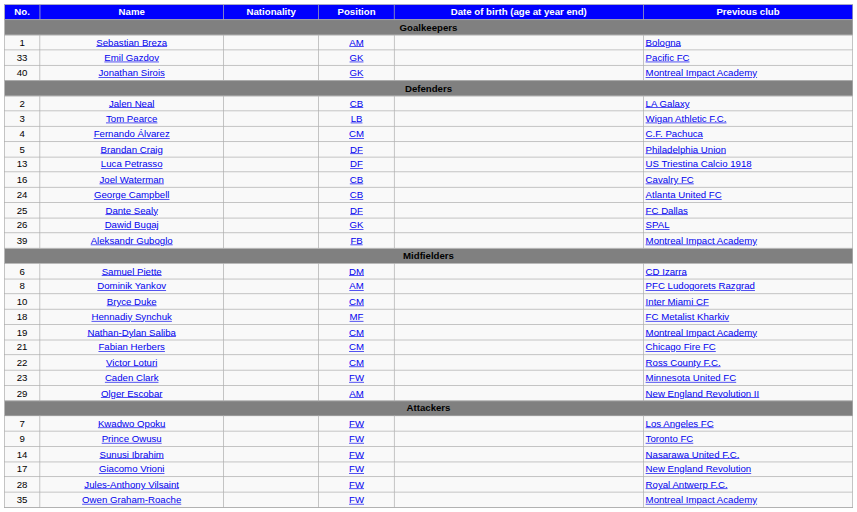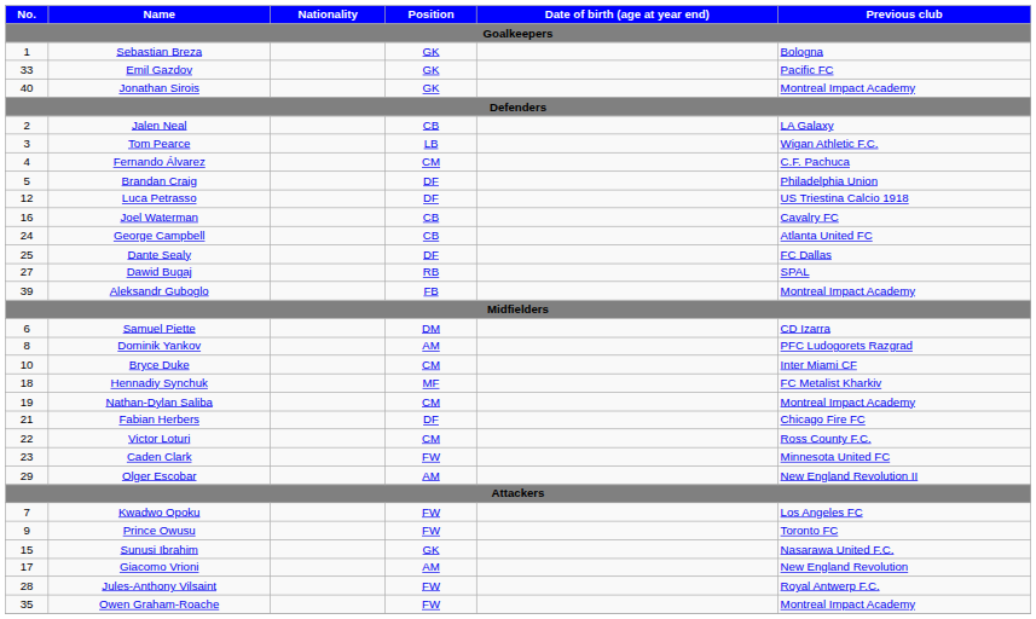 <table class="wikitable"  style="text-align:center; font-size:90%; width:80%;">
 <tr>
 <th style="background:#00f; color:white; text-align:center;">No.</th>
 <th style="background:#00f; color:white; text-align:center;">Name</th>
 <th style="background:#00f; color:white; text-align:center;">Nationality</th>
 <th style="background:#00f; color:white; text-align:center;">Position</th>
 <th style="background:#00f; color:white; text-align:center;">Date of birth (age at year end)</th>
 <th style="background:#00f; color:white; text-align:center;">Previous club</th>
 </tr>
 <tr>
 <th colspan="8" style="background:gray; color:black; text-align:center;">Goalkeepers</th>
 </tr>
 <tr>
 <td>1</td>
 <td><a href='#'>Sebastian Breza</a></td>
 <td></td>
-<td><a href='#'>AM</a></td>
+<td><a href='#'>GK</a></td>
 <td></td>
 <td align="left"> <a href='#'>Bologna</a></td>
 </tr>
 <tr>
 <td>33</td>
 <td><a href='#'>Emil Gazdov</a></td>
 <td></td>
 <td><a href='#'>GK</a></td>
 <td></td>
 <td align="left"> <a href='#'>Pacific FC</a></td>
 </tr>
 <tr>
 <td>40</td>
 <td><a href='#'>Jonathan Sirois</a></td>
 <td></td>
 <td><a href='#'>GK</a></td>
 <td></td>
 <td align="left"> <a href='#'>Montreal Impact Academy</a></td>
 </tr>
 <tr>
 <th colspan="8" style="background:gray; color:black; text-align:center;">Defenders</th>
 </tr>
 <tr>
 <td>2</td>
 <td><a href='#'>Jalen Neal</a></td>
 <td></td>
 <td><a href='#'>CB</a></td>
 <td></td>
 <td align="left"> <a href='#'>LA Galaxy</a></td>
 </tr>
 <tr>
 <td>3</td>
 <td><a href='#'>Tom Pearce</a></td>
 <td></td>
 <td><a href='#'>LB</a></td>
 <td></td>
 <td align="left"> <a href='#'>Wigan Athletic F.C.</a></td>
 </tr>
 <tr>
 <td>4</td>
 <td><a href='#'>Fernando Álvarez</a></td>
 <td></td>
 <td><a href='#'>CM</a></td>
 <td></td>
 <td align="left"> <a href='#'>C.F. Pachuca</a></td>
 </tr>
 <tr>
 <td>5</td>
 <td><a href='#'>Brandan Craig</a></td>
 <td></td>
 <td><a href='#'>DF</a></td>
 <td></td>
 <td align="left"> <a href='#'>Philadelphia Union</a></td>
 </tr>
 <tr>
-<td>13</td>
+<td>12</td>
 <td><a href='#'>Luca Petrasso</a></td>
 <td></td>
 <td><a href='#'>DF</a></td>
 <td></td>
 <td align="left"> <a href='#'>US Triestina Calcio 1918</a></td>
 </tr>
 <tr>
 <td>16</td>
 <td><a href='#'>Joel Waterman</a></td>
 <td></td>
 <td><a href='#'>CB</a></td>
 <td></td>
 <td align="left"> <a href='#'>Cavalry FC</a></td>
 </tr>
 <tr>
 <td>24</td>
 <td><a href='#'>George Campbell</a></td>
 <td></td>
 <td><a href='#'>CB</a></td>
 <td></td>
 <td align="left"> <a href='#'>Atlanta United FC</a></td>
 </tr>
 <tr>
 <td>25</td>
 <td><a href='#'>Dante Sealy</a></td>
 <td></td>
 <td><a href='#'>DF</a></td>
 <td></td>
 <td align="left"> <a href='#'>FC Dallas</a></td>
 </tr>
 <tr>
-<td>26</td>
+<td>27</td>
 <td><a href='#'>Dawid Bugaj</a></td>
 <td></td>
-<td><a href='#'>GK</a></td>
+<td><a href='#'>RB</a></td>
 <td></td>
 <td align="left"> <a href='#'>SPAL</a></td>
 </tr>
 <tr>
 <td>39</td>
 <td><a href='#'>Aleksandr Guboglo</a></td>
 <td></td>
 <td><a href='#'>FB</a></td>
 <td></td>
 <td align="left"> <a href='#'>Montreal Impact Academy</a></td>
 </tr>
 <tr>
 <th colspan="8" style="background:gray; color:black; text-align:center;">Midfielders</th>
 </tr>
 <tr>
 <td>6</td>
 <td><a href='#'>Samuel Piette</a></td>
 <td></td>
 <td><a href='#'>DM</a></td>
 <td></td>
 <td align="left"> <a href='#'>CD Izarra</a></td>
 </tr>
 <tr>
 <td>8</td>
 <td><a href='#'>Dominik Yankov</a></td>
 <td></td>
 <td><a href='#'>AM</a></td>
 <td></td>
 <td align="left"> <a href='#'>PFC Ludogorets Razgrad</a></td>
 </tr>
 <tr>
 <td>10</td>
 <td><a href='#'>Bryce Duke</a></td>
 <td></td>
 <td><a href='#'>CM</a></td>
 <td></td>
 <td align="left"> <a href='#'>Inter Miami CF</a></td>
 </tr>
 <tr>
 <td>18</td>
 <td><a href='#'>Hennadiy Synchuk</a></td>
 <td></td>
 <td><a href='#'>MF</a></td>
 <td></td>
 <td align="left"> <a href='#'>FC Metalist Kharkiv</a></td>
 </tr>
 <tr>
 <td>19</td>
 <td><a href='#'>Nathan-Dylan Saliba</a></td>
 <td></td>
 <td><a href='#'>CM</a></td>
 <td></td>
 <td align="left"> <a href='#'>Montreal Impact Academy</a></td>
 </tr>
 <tr>
 <td>21</td>
 <td><a href='#'>Fabian Herbers</a></td>
 <td></td>
-<td><a href='#'>CM</a></td>
+<td><a href='#'>DF</a></td>
 <td></td>
 <td align="left"> <a href='#'>Chicago Fire FC</a></td>
 </tr>
 <tr>
 <td>22</td>
 <td><a href='#'>Victor Loturi</a></td>
 <td></td>
 <td><a href='#'>CM</a></td>
 <td></td>
 <td align="left"> <a href='#'>Ross County F.C.</a></td>
 </tr>
 <tr>
 <td>23</td>
 <td><a href='#'>Caden Clark</a></td>
 <td></td>
 <td><a href='#'>FW</a></td>
 <td></td>
 <td align="left"> <a href='#'>Minnesota United FC</a></td>
 </tr>
 <tr>
 <td>29</td>
 <td><a href='#'>Olger Escobar</a></td>
 <td></td>
 <td><a href='#'>AM</a></td>
 <td></td>
 <td align="left"> <a href='#'>New England Revolution II</a></td>
 </tr>
 <tr>
 <th colspan="8" style="background:gray; color:black; text-align:center;">Attackers</th>
 </tr>
 <tr>
 <td>7</td>
 <td><a href='#'>Kwadwo Opoku</a></td>
 <td></td>
 <td><a href='#'>FW</a></td>
 <td></td>
 <td align="left"> <a href='#'>Los Angeles FC</a></td>
 </tr>
 <tr>
 <td>9</td>
 <td><a href='#'>Prince Owusu</a></td>
 <td></td>
 <td><a href='#'>FW</a></td>
 <td></td>
 <td align="left"> <a href='#'>Toronto FC</a></td>
 </tr>
 <tr>
-<td>14</td>
+<td>15</td>
 <td><a href='#'>Sunusi Ibrahim</a></td>
 <td></td>
-<td><a href='#'>FW</a></td>
+<td><a href='#'>GK</a></td>
 <td></td>
 <td align="left"> <a href='#'>Nasarawa United F.C.</a></td>
 </tr>
 <tr>
 <td>17</td>
 <td><a href='#'>Giacomo Vrioni</a></td>
 <td></td>
-<td><a href='#'>FW</a></td>
+<td><a href='#'>AM</a></td>
 <td></td>
 <td align="left"> <a href='#'>New England Revolution</a></td>
 </tr>
 <tr>
 <td>28</td>
 <td><a href='#'>Jules-Anthony Vilsaint</a></td>
 <td></td>
 <td><a href='#'>FW</a></td>
 <td></td>
 <td align="left"> <a href='#'>Royal Antwerp F.C.</a></td>
 </tr>
 <tr>
 <td>35</td>
 <td><a href='#'>Owen Graham-Roache</a></td>
 <td></td>
 <td><a href='#'>FW</a></td>
 <td></td>
 <td align="left"> <a href='#'>Montreal Impact Academy</a></td>
 </tr>
 <tr>
 </tr>
 </table>
